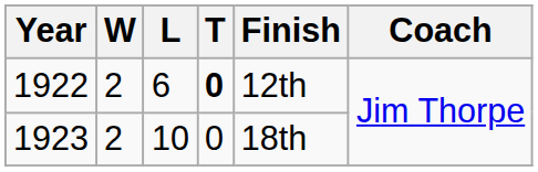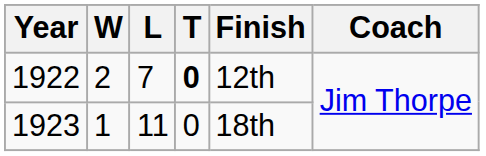 <table class="wikitable">
 <tr>
 <th>Year</th>
 <th>W</th>
 <th>L</th>
 <th>T</th>
 <th>Finish</th>
 <th>Coach</th>
 </tr>
 <tr>
 <td>1922</td>
 <td>2</td>
-<td>6</td>
+<td>7</td>
 <td><strong>0</strong></td>
 <td>12th</td>
 <td rowspan=2><a href='#'>Jim Thorpe</a></td>
 </tr>
 <tr>
 <td>1923</td>
-<td>2</td>
-<td>10</td>
+<td>1</td>
+<td>11</td>
 <td>0</td>
 <td>18th</td>
 </tr>
 </table>
